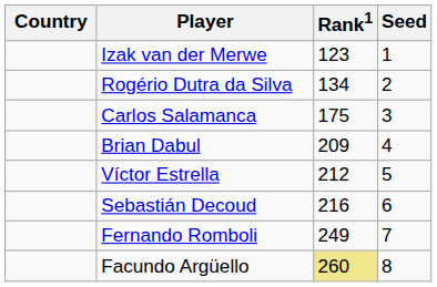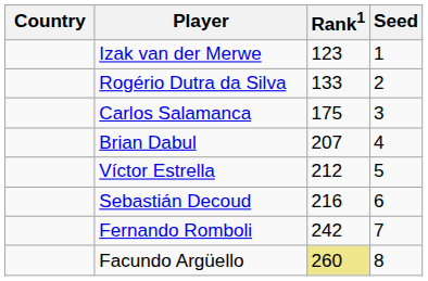 <table class="sortable wikitable">
 <tr>
 <th width="70">Country</th>
 <th width="175">Player</th>
 <th>Rank<sup>1</sup></th>
 <th>Seed</th>
 </tr>
 <tr>
 <td></td>
 <td><a href='#'>Izak van der Merwe</a></td>
 <td>123</td>
 <td>1</td>
 </tr>
 <tr>
 <td></td>
 <td><a href='#'>Rogério Dutra da Silva</a></td>
-<td>134</td>
+<td>133</td>
 <td>2</td>
 </tr>
 <tr>
 <td></td>
 <td><a href='#'>Carlos Salamanca</a></td>
 <td>175</td>
 <td>3</td>
 </tr>
 <tr>
 <td></td>
 <td><a href='#'>Brian Dabul</a></td>
-<td>209</td>
+<td>207</td>
 <td>4</td>
 </tr>
 <tr>
 <td></td>
 <td><a href='#'>Víctor Estrella</a></td>
 <td>212</td>
 <td>5</td>
 </tr>
 <tr>
 <td></td>
 <td><a href='#'>Sebastián Decoud</a></td>
 <td>216</td>
 <td>6</td>
 </tr>
 <tr>
 <td></td>
 <td><a href='#'>Fernando Romboli</a></td>
-<td>249</td>
+<td>242</td>
 <td>7</td>
 </tr>
 <tr>
 <td></td>
 <td>Facundo Argüello</td>
 <td style="background: khaki;">260</td>
 <td>8</td>
 </tr>
 </table>
